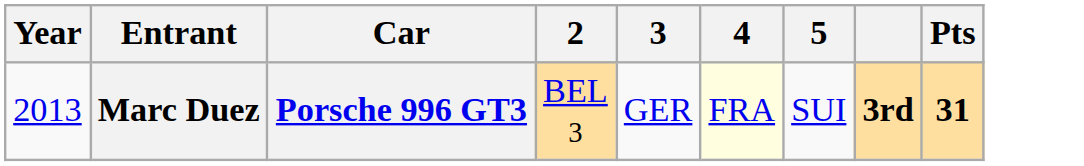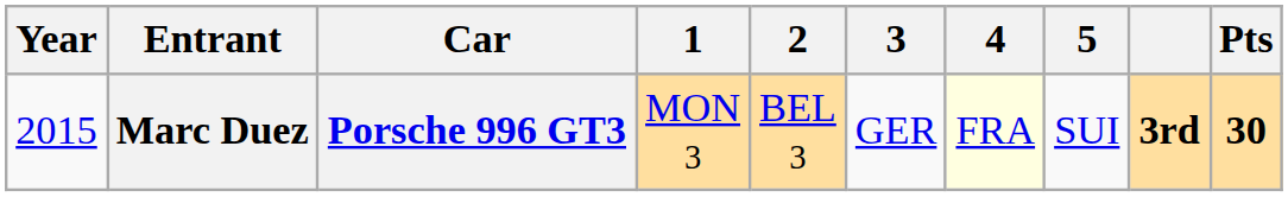 <table class="wikitable" style="text-align:center; font-size:90%">
 <tr>
 <th>Year</th>
 <th>Entrant</th>
 <th>Car</th>
+<th>1</th>
 <th>2</th>
 <th>3</th>
 <th>4</th>
 <th>5</th>
 <th></th>
 <th>Pts</th>
 </tr>
 <tr>
-<td><a href='#'>2013</a></td>
+<td><a href='#'>2015</a></td>
 <th>Marc Duez</th>
 <th><a href='#'>Porsche 996 GT3</a></th>
+<td style="background:#FFDF9F;"><a href='#'>MON</a><br><small>3</small></td>
 <td style="background:#FFDF9F;"><a href='#'>BEL</a><br><small>3</small></td>
 <td><a href='#'>GER</a></td>
 <td style="background: lightyellow;"><a href='#'>FRA</a></td>
 <td><a href='#'>SUI</a></td>
 <th style="background:#FFDF9F;">3rd</th>
-<th style="background:#FFDF9F;">31</th>
+<th style="background:#FFDF9F;">30</th>
 </tr>
 </table>
